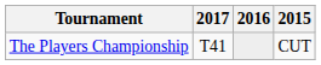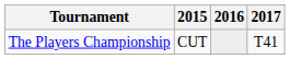 <table class="wikitable" style="font-size:95%;text-align:center;">
 <tr>
 <th>Tournament</th>
+<th>2015</th>
+<th>2016</th>
 <th>2017</th>
-<th>2016</th>
-<th>2015</th>
 </tr>
 <tr>
 <td align=left><a href='#'>The Players Championship</a></td>
+<td>CUT</td>
+<td style="background:#eeeeee;"></td>
 <td>T41</td>
-<td style="background:#eeeeee;"></td>
-<td>CUT</td>
 </tr>
 </table>
